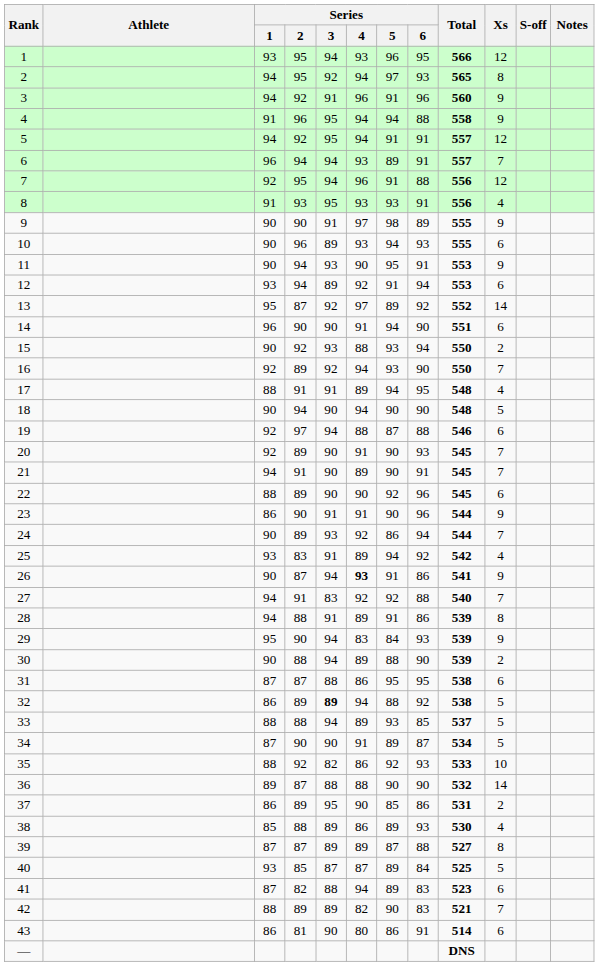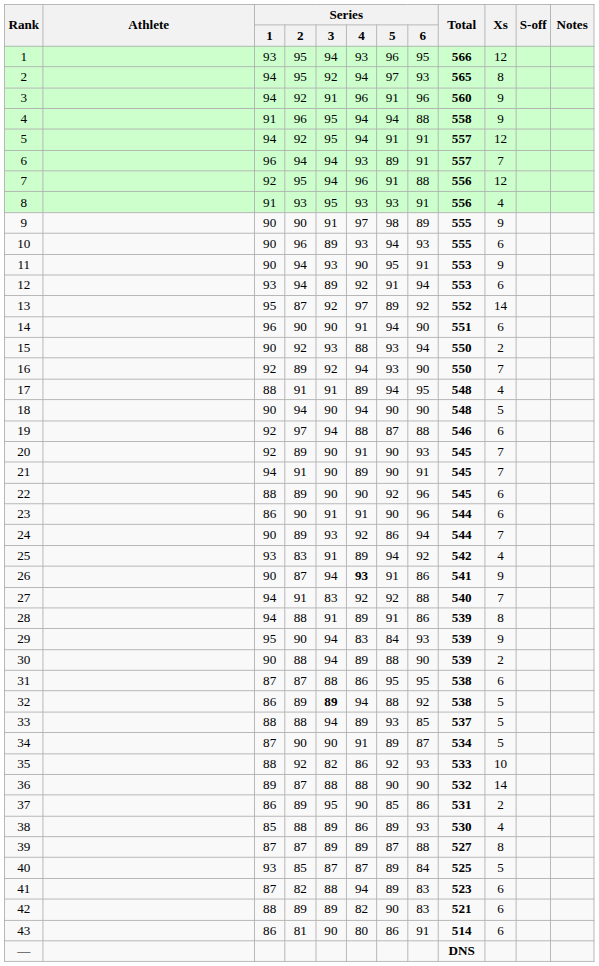 <table class="wikitable" style="text-align:center">
 <tr>
 <th rowspan=2 width=40>Rank</th>
 <th rowspan=2 width=250>Athlete</th>
 <th colspan=6>Series</th>
 <th rowspan=2 width=50>Total</th>
 <th rowspan=2 width=30>Xs</th>
 <th rowspan=2 width=35>S-off</th>
 <th rowspan=2 width=45>Notes</th>
 </tr>
 <tr>
 <th width=30>1</th>
 <th width=30>2</th>
 <th width=30>3</th>
 <th width=30>4</th>
 <th width=30>5</th>
 <th width=30>6</th>
 </tr>
 <tr bgcolor=ccffcc>
 <td>1</td>
 <td align=left></td>
 <td>93</td>
 <td>95</td>
 <td>94</td>
 <td>93</td>
 <td>96</td>
 <td>95</td>
 <td><strong>566</strong></td>
 <td>12</td>
 <td></td>
 <td></td>
 </tr>
 <tr bgcolor=ccffcc>
 <td>2</td>
 <td align=left></td>
 <td>94</td>
 <td>95</td>
 <td>92</td>
 <td>94</td>
 <td>97</td>
 <td>93</td>
 <td><strong>565</strong></td>
 <td>8</td>
 <td></td>
 <td></td>
 </tr>
 <tr bgcolor=ccffcc>
 <td>3</td>
 <td align=left></td>
 <td>94</td>
 <td>92</td>
 <td>91</td>
 <td>96</td>
 <td>91</td>
 <td>96</td>
 <td><strong>560</strong></td>
 <td>9</td>
 <td></td>
 <td></td>
 </tr>
 <tr bgcolor=ccffcc>
 <td>4</td>
 <td align=left></td>
 <td>91</td>
 <td>96</td>
 <td>95</td>
 <td>94</td>
 <td>94</td>
 <td>88</td>
 <td><strong>558</strong></td>
 <td>9</td>
 <td></td>
 <td></td>
 </tr>
 <tr bgcolor=ccffcc>
 <td>5</td>
 <td align=left></td>
 <td>94</td>
 <td>92</td>
 <td>95</td>
 <td>94</td>
 <td>91</td>
 <td>91</td>
 <td><strong>557</strong></td>
 <td>12</td>
 <td></td>
 <td></td>
 </tr>
 <tr bgcolor=ccffcc>
 <td>6</td>
 <td align=left></td>
 <td>96</td>
 <td>94</td>
 <td>94</td>
 <td>93</td>
 <td>89</td>
 <td>91</td>
 <td><strong>557</strong></td>
 <td>7</td>
 <td></td>
 <td></td>
 </tr>
 <tr bgcolor=ccffcc>
 <td>7</td>
 <td align=left></td>
 <td>92</td>
 <td>95</td>
 <td>94</td>
 <td>96</td>
 <td>91</td>
 <td>88</td>
 <td><strong>556</strong></td>
 <td>12</td>
 <td></td>
 <td></td>
 </tr>
 <tr bgcolor=ccffcc>
 <td>8</td>
 <td align=left></td>
 <td>91</td>
 <td>93</td>
 <td>95</td>
 <td>93</td>
 <td>93</td>
 <td>91</td>
 <td><strong>556</strong></td>
 <td>4</td>
 <td></td>
 <td></td>
 </tr>
 <tr>
 <td>9</td>
 <td align=left></td>
 <td>90</td>
 <td>90</td>
 <td>91</td>
 <td>97</td>
 <td>98</td>
 <td>89</td>
 <td><strong>555</strong></td>
 <td>9</td>
 <td></td>
 <td></td>
 </tr>
 <tr>
 <td>10</td>
 <td align=left></td>
 <td>90</td>
 <td>96</td>
 <td>89</td>
 <td>93</td>
 <td>94</td>
 <td>93</td>
 <td><strong>555</strong></td>
 <td>6</td>
 <td></td>
 <td></td>
 </tr>
 <tr>
 <td>11</td>
 <td align=left></td>
 <td>90</td>
 <td>94</td>
 <td>93</td>
 <td>90</td>
 <td>95</td>
 <td>91</td>
 <td><strong>553</strong></td>
 <td>9</td>
 <td></td>
 <td></td>
 </tr>
 <tr>
 <td>12</td>
 <td align=left></td>
 <td>93</td>
 <td>94</td>
 <td>89</td>
 <td>92</td>
 <td>91</td>
 <td>94</td>
 <td><strong>553</strong></td>
 <td>6</td>
 <td></td>
 <td></td>
 </tr>
 <tr>
 <td>13</td>
 <td align=left></td>
 <td>95</td>
 <td>87</td>
 <td>92</td>
 <td>97</td>
 <td>89</td>
 <td>92</td>
 <td><strong>552</strong></td>
 <td>14</td>
 <td></td>
 <td></td>
 </tr>
 <tr>
 <td>14</td>
 <td align=left></td>
 <td>96</td>
 <td>90</td>
 <td>90</td>
 <td>91</td>
 <td>94</td>
 <td>90</td>
 <td><strong>551</strong></td>
 <td>6</td>
 <td></td>
 <td></td>
 </tr>
 <tr>
 <td>15</td>
 <td align=left></td>
 <td>90</td>
 <td>92</td>
 <td>93</td>
 <td>88</td>
 <td>93</td>
 <td>94</td>
 <td><strong>550</strong></td>
 <td>2</td>
 <td></td>
 <td></td>
 </tr>
 <tr>
 <td>16</td>
 <td align=left></td>
 <td>92</td>
 <td>89</td>
 <td>92</td>
 <td>94</td>
 <td>93</td>
 <td>90</td>
 <td><strong>550</strong></td>
 <td>7</td>
 <td></td>
 <td></td>
 </tr>
 <tr>
 <td>17</td>
 <td align=left></td>
 <td>88</td>
 <td>91</td>
 <td>91</td>
 <td>89</td>
 <td>94</td>
 <td>95</td>
 <td><strong>548</strong></td>
 <td>4</td>
 <td></td>
 <td></td>
 </tr>
 <tr>
 <td>18</td>
 <td align=left></td>
 <td>90</td>
 <td>94</td>
 <td>90</td>
 <td>94</td>
 <td>90</td>
 <td>90</td>
 <td><strong>548</strong></td>
 <td>5</td>
 <td></td>
 <td></td>
 </tr>
 <tr>
 <td>19</td>
 <td align=left></td>
 <td>92</td>
 <td>97</td>
 <td>94</td>
 <td>88</td>
 <td>87</td>
 <td>88</td>
 <td><strong>546</strong></td>
 <td>6</td>
 <td></td>
 <td></td>
 </tr>
 <tr>
 <td>20</td>
 <td align=left></td>
 <td>92</td>
 <td>89</td>
 <td>90</td>
 <td>91</td>
 <td>90</td>
 <td>93</td>
 <td><strong>545</strong></td>
 <td>7</td>
 <td></td>
 <td></td>
 </tr>
 <tr>
 <td>21</td>
 <td align=left></td>
 <td>94</td>
 <td>91</td>
 <td>90</td>
 <td>89</td>
 <td>90</td>
 <td>91</td>
 <td><strong>545</strong></td>
 <td>7</td>
 <td></td>
 <td></td>
 </tr>
 <tr>
 <td>22</td>
 <td align=left></td>
 <td>88</td>
 <td>89</td>
 <td>90</td>
 <td>90</td>
 <td>92</td>
 <td>96</td>
 <td><strong>545</strong></td>
 <td>6</td>
 <td></td>
 <td></td>
 </tr>
 <tr>
 <td>23</td>
 <td align=left></td>
 <td>86</td>
 <td>90</td>
 <td>91</td>
 <td>91</td>
 <td>90</td>
 <td>96</td>
 <td><strong>544</strong></td>
-<td>9</td>
+<td>6</td>
 <td></td>
 <td></td>
 </tr>
 <tr>
 <td>24</td>
 <td align=left></td>
 <td>90</td>
 <td>89</td>
 <td>93</td>
 <td>92</td>
 <td>86</td>
 <td>94</td>
 <td><strong>544</strong></td>
 <td>7</td>
 <td></td>
 <td></td>
 </tr>
 <tr>
 <td>25</td>
 <td align=left></td>
 <td>93</td>
 <td>83</td>
 <td>91</td>
 <td>89</td>
 <td>94</td>
 <td>92</td>
 <td><strong>542</strong></td>
 <td>4</td>
 <td></td>
 <td></td>
 </tr>
 <tr>
 <td>26</td>
 <td align=left></td>
 <td>90</td>
 <td>87</td>
 <td>94</td>
 <td><strong>93</strong></td>
 <td>91</td>
 <td>86</td>
 <td><strong>541</strong></td>
 <td>9</td>
 <td></td>
 <td></td>
 </tr>
 <tr>
 <td>27</td>
 <td align=left></td>
 <td>94</td>
 <td>91</td>
 <td>83</td>
 <td>92</td>
 <td>92</td>
 <td>88</td>
 <td><strong>540</strong></td>
 <td>7</td>
 <td></td>
 <td></td>
 </tr>
 <tr>
 <td>28</td>
 <td align=left></td>
 <td>94</td>
 <td>88</td>
 <td>91</td>
 <td>89</td>
 <td>91</td>
 <td>86</td>
 <td><strong>539</strong></td>
 <td>8</td>
 <td></td>
 <td></td>
 </tr>
 <tr>
 <td>29</td>
 <td align=left></td>
 <td>95</td>
 <td>90</td>
 <td>94</td>
 <td>83</td>
 <td>84</td>
 <td>93</td>
 <td><strong>539</strong></td>
 <td>9</td>
 <td></td>
 <td></td>
 </tr>
 <tr>
 <td>30</td>
 <td align=left></td>
 <td>90</td>
 <td>88</td>
 <td>94</td>
 <td>89</td>
 <td>88</td>
 <td>90</td>
 <td><strong>539</strong></td>
 <td>2</td>
 <td></td>
 <td></td>
 </tr>
 <tr>
 <td>31</td>
 <td align=left></td>
 <td>87</td>
 <td>87</td>
 <td>88</td>
 <td>86</td>
 <td>95</td>
 <td>95</td>
 <td><strong>538</strong></td>
 <td>6</td>
 <td></td>
 <td></td>
 </tr>
 <tr>
 <td>32</td>
 <td align=left></td>
 <td>86</td>
 <td>89</td>
 <td><strong>89</strong></td>
 <td>94</td>
 <td>88</td>
 <td>92</td>
 <td><strong>538</strong></td>
 <td>5</td>
 <td></td>
 <td></td>
 </tr>
 <tr>
 <td>33</td>
 <td align=left></td>
 <td>88</td>
 <td>88</td>
 <td>94</td>
 <td>89</td>
 <td>93</td>
 <td>85</td>
 <td><strong>537</strong></td>
 <td>5</td>
 <td></td>
 <td></td>
 </tr>
 <tr>
 <td>34</td>
 <td align=left></td>
 <td>87</td>
 <td>90</td>
 <td>90</td>
 <td>91</td>
 <td>89</td>
 <td>87</td>
 <td><strong>534</strong></td>
 <td>5</td>
 <td></td>
 <td></td>
 </tr>
 <tr>
 <td>35</td>
 <td align=left></td>
 <td>88</td>
 <td>92</td>
 <td>82</td>
 <td>86</td>
 <td>92</td>
 <td>93</td>
 <td><strong>533</strong></td>
 <td>10</td>
 <td></td>
 <td></td>
 </tr>
 <tr>
 <td>36</td>
 <td align=left></td>
 <td>89</td>
 <td>87</td>
 <td>88</td>
 <td>88</td>
 <td>90</td>
 <td>90</td>
 <td><strong>532</strong></td>
 <td>14</td>
 <td></td>
 <td></td>
 </tr>
 <tr>
 <td>37</td>
 <td align=left></td>
 <td>86</td>
 <td>89</td>
 <td>95</td>
 <td>90</td>
 <td>85</td>
 <td>86</td>
 <td><strong>531</strong></td>
 <td>2</td>
 <td></td>
 <td></td>
 </tr>
 <tr>
 <td>38</td>
 <td align=left></td>
 <td>85</td>
 <td>88</td>
 <td>89</td>
 <td>86</td>
 <td>89</td>
 <td>93</td>
 <td><strong>530</strong></td>
 <td>4</td>
 <td></td>
 <td></td>
 </tr>
 <tr>
 <td>39</td>
 <td align=left></td>
 <td>87</td>
 <td>87</td>
 <td>89</td>
 <td>89</td>
 <td>87</td>
 <td>88</td>
 <td><strong>527</strong></td>
 <td>8</td>
 <td></td>
 <td></td>
 </tr>
 <tr>
 <td>40</td>
 <td align=left></td>
 <td>93</td>
 <td>85</td>
 <td>87</td>
 <td>87</td>
 <td>89</td>
 <td>84</td>
 <td><strong>525</strong></td>
 <td>5</td>
 <td></td>
 <td></td>
 </tr>
 <tr>
 <td>41</td>
 <td align=left></td>
 <td>87</td>
 <td>82</td>
 <td>88</td>
 <td>94</td>
 <td>89</td>
 <td>83</td>
 <td><strong>523</strong></td>
 <td>6</td>
 <td></td>
 <td></td>
 </tr>
 <tr>
 <td>42</td>
 <td align=left></td>
 <td>88</td>
 <td>89</td>
 <td>89</td>
 <td>82</td>
 <td>90</td>
 <td>83</td>
 <td><strong>521</strong></td>
-<td>7</td>
+<td>6</td>
 <td></td>
 <td></td>
 </tr>
 <tr>
 <td>43</td>
 <td align=left></td>
 <td>86</td>
 <td>81</td>
 <td>90</td>
 <td>80</td>
 <td>86</td>
 <td>91</td>
 <td><strong>514</strong></td>
 <td>6</td>
 <td></td>
 <td></td>
 </tr>
 <tr>
 <td>—</td>
 <td align=left></td>
 <td></td>
 <td></td>
 <td></td>
 <td></td>
 <td></td>
 <td></td>
 <td><strong>DNS</strong></td>
 <td></td>
 <td></td>
 <td></td>
 </tr>
 </table>
